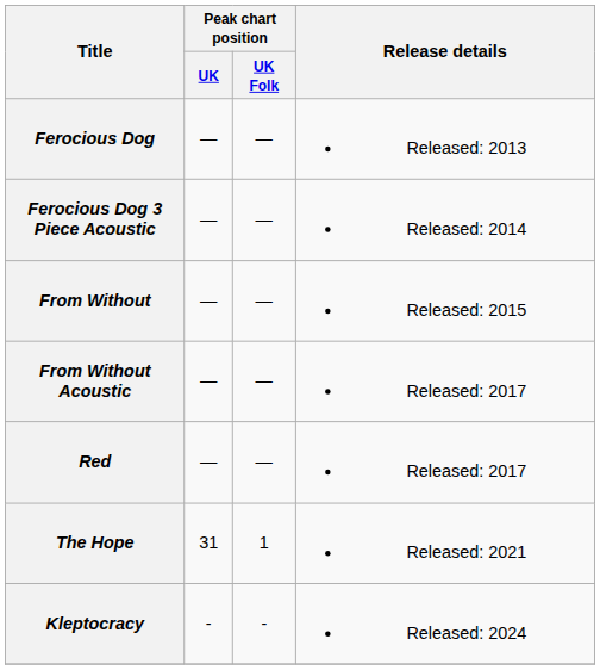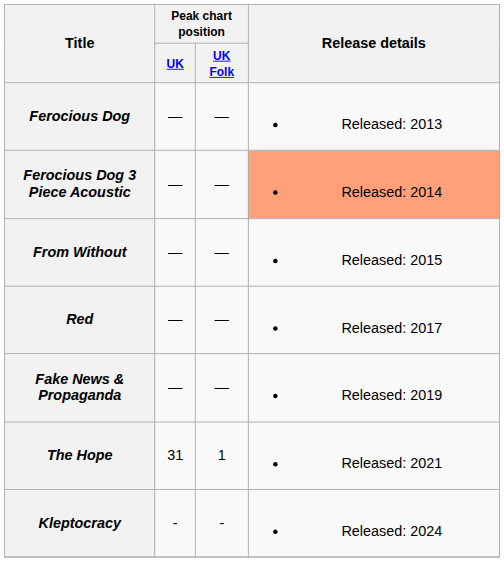 <table class="wikitable plainrowheaders" style="text-align:center;">
 <tr>
 <th scope="col" rowspan="2"  style="width:10em;">Title</th>
 <th scope="col" colspan="2" style="width:6em;"><small>Peak chart<br>position</small></th>
 <th scope="col" rowspan="2"  style="width:17em;">Release details</th>
 </tr>
 <tr>
 <th scope="col" style="text-align:center;"><small><a href='#'>UK</a><br></small></th>
 <th scope="col" style="text-align:center;"><small><a href='#'>UK<br>Folk</a><br></small></th>
 </tr>
 <tr>
 <th scope="row"><em>Ferocious Dog</em></th>
 <td>—</td>
 <td>—</td>
 <td><br><ul><li>Released: 2013</li></ul></td>
 </tr>
 <tr>
 <th scope="row"><em>Ferocious Dog 3 Piece Acoustic</em></th>
 <td>—</td>
 <td>—</td>
-<td><br><ul><li>Released: 2014</li></ul></td>
+<td style="background: lightsalmon;"><br><ul><li>Released: 2014</li></ul></td>
 </tr>
 <tr>
 <th scope="row"><em>From Without</em></th>
 <td>—</td>
 <td>—</td>
 <td><br><ul><li>Released: 2015</li></ul></td>
 </tr>
 <tr>
-<th scope="row"><em>From Without Acoustic</em></th>
+<th scope="row"><em>Red</em></th>
 <td>—</td>
 <td>—</td>
 <td><br><ul><li>Released: 2017</li></ul></td>
 </tr>
 <tr>
-<th scope="row"><em>Red</em></th>
+<th scope="row"><em>Fake News & Propaganda</em></th>
 <td>—</td>
 <td>—</td>
-<td><br><ul><li>Released: 2017</li></ul></td>
+<td><br><ul><li>Released: 2019</li></ul></td>
 </tr>
 <tr>
 <th scope="row"><em>The Hope</em></th>
 <td>31</td>
 <td>1</td>
 <td><br><ul><li>Released: 2021</li></ul></td>
 </tr>
 <tr>
 <th scope="row"><em>Kleptocracy</em></th>
 <td>-</td>
 <td>-</td>
 <td><br><ul><li>Released: 2024</li></ul></td>
 </tr>
 <tr>
 </tr>
 </table>
